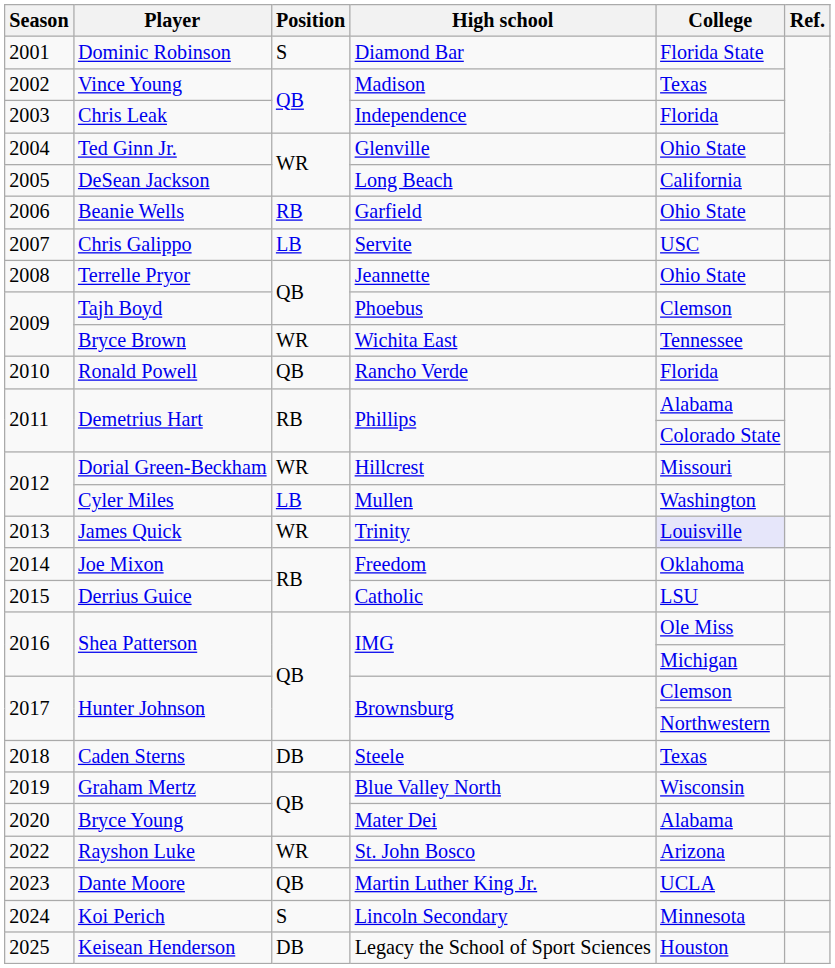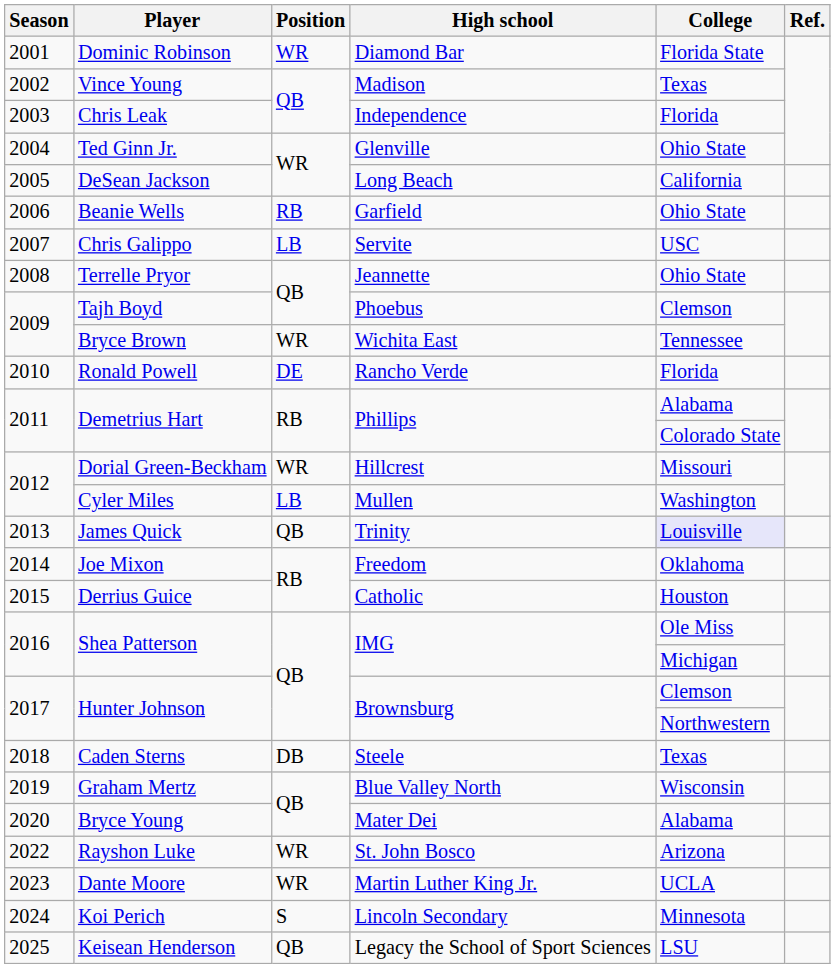 <table class="wikitable">
 <tr>
 <th bgcolor="#e5e5e5">Season</th>
 <th bgcolor="#e5e5e5">Player</th>
 <th bgcolor="#e5e5e5">Position</th>
 <th bgcolor="#e5e5e5">High school</th>
 <th bgcolor="#e5e5e5">College</th>
 <th bgcolor="#e5e5e5">Ref.</th>
 </tr>
 <tr>
 <td>2001</td>
 <td><a href='#'>Dominic Robinson</a></td>
-<td>S</td>
+<td><a href='#'>WR</a></td>
 <td><a href='#'>Diamond Bar</a></td>
 <td><a href='#'>Florida State</a></td>
 </tr>
 <tr>
 <td>2002</td>
 <td><a href='#'>Vince Young</a></td>
 <td rowspan="2"><a href='#'>QB</a></td>
 <td><a href='#'>Madison</a></td>
 <td><a href='#'>Texas</a></td>
 </tr>
 <tr>
 <td>2003</td>
 <td><a href='#'>Chris Leak</a></td>
 <td><a href='#'>Independence</a></td>
 <td><a href='#'>Florida</a></td>
 </tr>
 <tr>
 <td>2004</td>
 <td><a href='#'>Ted Ginn Jr.</a></td>
 <td rowspan="2">WR</td>
 <td><a href='#'>Glenville</a></td>
 <td><a href='#'>Ohio State</a></td>
 </tr>
 <tr>
 <td>2005</td>
 <td><a href='#'>DeSean Jackson</a></td>
 <td><a href='#'>Long Beach</a></td>
 <td><a href='#'>California</a></td>
 <td></td>
 </tr>
 <tr>
 <td>2006</td>
 <td><a href='#'>Beanie Wells</a></td>
 <td><a href='#'>RB</a></td>
 <td><a href='#'>Garfield</a></td>
 <td><a href='#'>Ohio State</a></td>
 <td></td>
 </tr>
 <tr>
 <td>2007</td>
 <td><a href='#'>Chris Galippo</a></td>
 <td><a href='#'>LB</a></td>
 <td><a href='#'>Servite</a></td>
 <td><a href='#'>USC</a></td>
 <td></td>
 </tr>
 <tr>
 <td>2008</td>
 <td><a href='#'>Terrelle Pryor</a></td>
 <td rowspan="2">QB</td>
 <td><a href='#'>Jeannette</a></td>
 <td><a href='#'>Ohio State</a></td>
 <td></td>
 </tr>
 <tr>
 <td rowspan="2">2009</td>
 <td><a href='#'>Tajh Boyd</a></td>
 <td><a href='#'>Phoebus</a></td>
 <td><a href='#'>Clemson</a></td>
 <td rowspan="2"></td>
 </tr>
 <tr>
 <td><a href='#'>Bryce Brown</a></td>
 <td>WR</td>
 <td><a href='#'>Wichita East</a></td>
 <td><a href='#'>Tennessee</a></td>
 </tr>
 <tr>
 <td>2010</td>
 <td><a href='#'>Ronald Powell</a></td>
-<td>QB</td>
+<td><a href='#'>DE</a></td>
 <td><a href='#'>Rancho Verde</a></td>
 <td><a href='#'>Florida</a></td>
 <td></td>
 </tr>
 <tr>
 <td rowspan="2">2011</td>
 <td rowspan="2"><a href='#'>Demetrius Hart</a></td>
 <td rowspan="2">RB</td>
 <td rowspan="2"><a href='#'>Phillips</a></td>
 <td><a href='#'>Alabama</a></td>
 <td rowspan="2"></td>
 </tr>
 <tr>
 <td><a href='#'>Colorado State</a></td>
 </tr>
 <tr>
 <td rowspan="2">2012</td>
 <td><a href='#'>Dorial Green-Beckham</a></td>
 <td>WR</td>
 <td><a href='#'>Hillcrest</a></td>
 <td><a href='#'>Missouri</a></td>
 <td rowspan="2"></td>
 </tr>
 <tr>
 <td><a href='#'>Cyler Miles</a></td>
 <td><a href='#'>LB</a></td>
 <td><a href='#'>Mullen</a></td>
 <td><a href='#'>Washington</a></td>
 </tr>
 <tr>
 <td>2013</td>
 <td><a href='#'>James Quick</a></td>
-<td>WR</td>
+<td>QB</td>
 <td><a href='#'>Trinity</a></td>
 <td style="background: lavender;"><a href='#'>Louisville</a></td>
 <td></td>
 </tr>
 <tr>
 <td>2014</td>
 <td><a href='#'>Joe Mixon</a></td>
 <td rowspan="2">RB</td>
 <td><a href='#'>Freedom</a></td>
 <td><a href='#'>Oklahoma</a></td>
 <td></td>
 </tr>
 <tr>
 <td>2015</td>
 <td><a href='#'>Derrius Guice</a></td>
 <td><a href='#'>Catholic</a></td>
-<td><a href='#'>LSU</a></td>
+<td><a href='#'>Houston</a></td>
 <td></td>
 </tr>
 <tr>
 <td rowspan="2">2016</td>
 <td rowspan="2"><a href='#'>Shea Patterson</a></td>
 <td rowspan="4">QB</td>
 <td rowspan="2"><a href='#'>IMG</a></td>
 <td><a href='#'>Ole Miss</a></td>
 <td rowspan="2"></td>
 </tr>
 <tr>
 <td><a href='#'>Michigan</a></td>
 </tr>
 <tr>
 <td rowspan="2">2017</td>
 <td rowspan="2"><a href='#'>Hunter Johnson</a></td>
 <td rowspan="2"><a href='#'>Brownsburg</a></td>
 <td><a href='#'>Clemson</a></td>
 <td rowspan="2"></td>
 </tr>
 <tr>
 <td><a href='#'>Northwestern</a></td>
 </tr>
 <tr>
 <td>2018</td>
 <td><a href='#'>Caden Sterns</a></td>
 <td>DB</td>
 <td><a href='#'>Steele</a></td>
 <td><a href='#'>Texas</a></td>
 <td></td>
 </tr>
 <tr>
 <td>2019</td>
 <td><a href='#'>Graham Mertz</a></td>
 <td rowspan="2">QB</td>
 <td><a href='#'>Blue Valley North</a></td>
 <td><a href='#'>Wisconsin</a></td>
 <td></td>
 </tr>
 <tr>
 <td>2020</td>
 <td><a href='#'>Bryce Young</a></td>
 <td><a href='#'>Mater Dei</a></td>
 <td><a href='#'>Alabama</a></td>
 <td></td>
 </tr>
 <tr>
 <td>2022</td>
 <td><a href='#'>Rayshon Luke</a></td>
 <td>WR</td>
 <td><a href='#'>St. John Bosco</a></td>
 <td><a href='#'>Arizona</a></td>
 <td></td>
 </tr>
 <tr>
 <td>2023</td>
 <td><a href='#'>Dante Moore</a></td>
-<td>QB</td>
+<td>WR</td>
 <td><a href='#'>Martin Luther King Jr.</a></td>
 <td><a href='#'>UCLA</a></td>
 <td></td>
 </tr>
 <tr>
 <td>2024</td>
 <td><a href='#'>Koi Perich</a></td>
 <td>S</td>
 <td><a href='#'>Lincoln Secondary</a></td>
 <td><a href='#'>Minnesota</a></td>
 <td></td>
 </tr>
 <tr>
 <td>2025</td>
 <td><a href='#'>Keisean Henderson</a></td>
-<td>DB</td>
+<td>QB</td>
 <td>Legacy the School of Sport Sciences</td>
-<td><a href='#'>Houston</a></td>
+<td><a href='#'>LSU</a></td>
 <td></td>
 </tr>
 </table>
